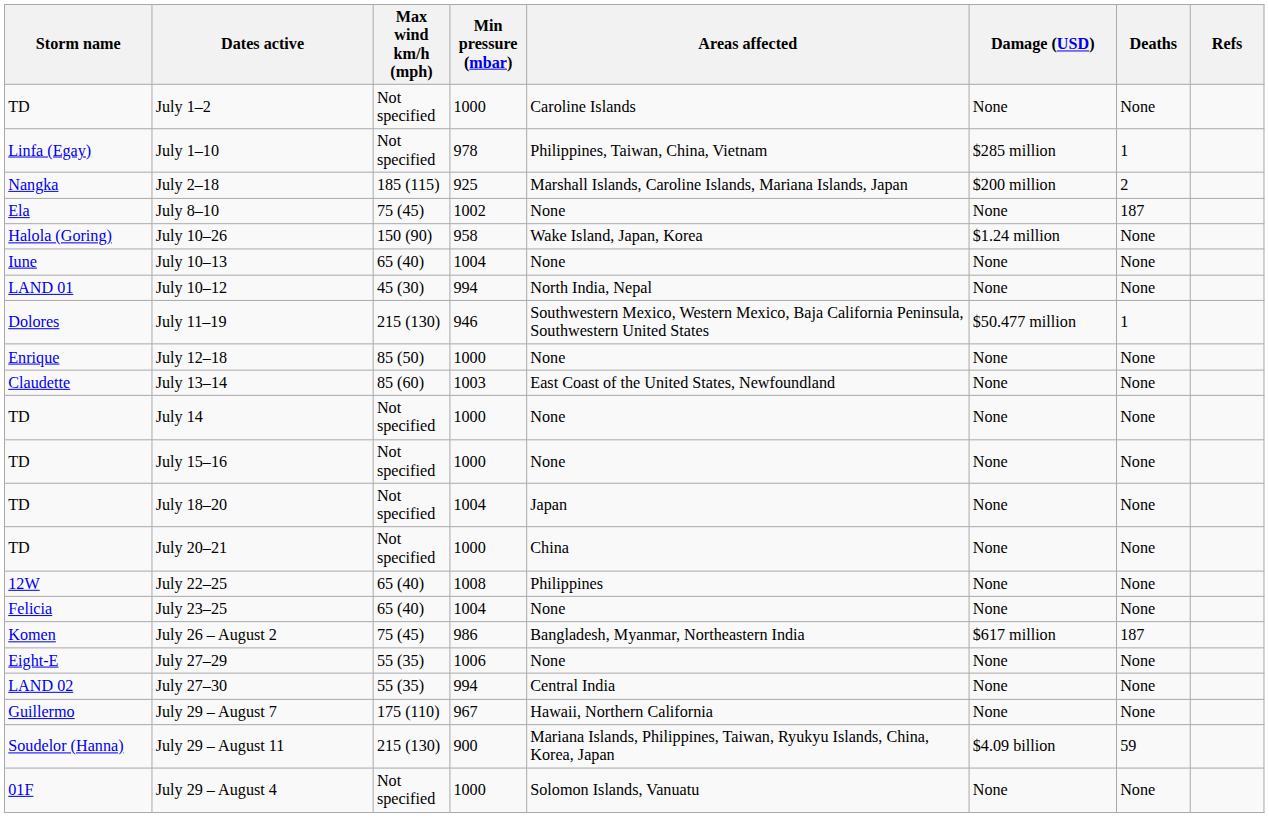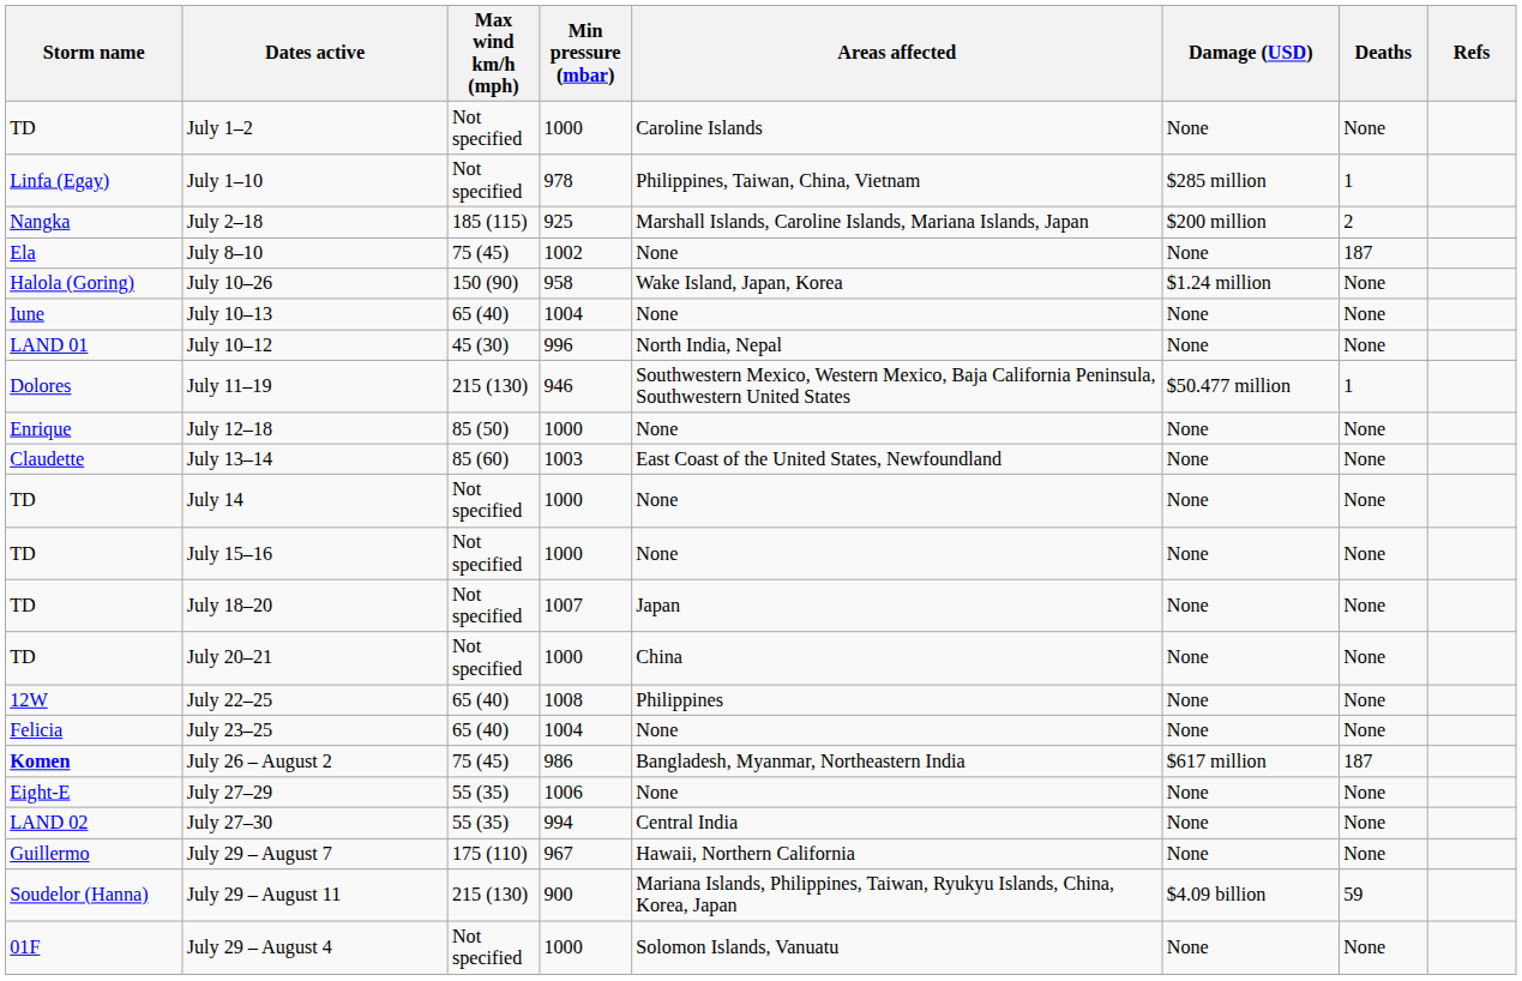 <table class="wikitable sortable">
 <tr>
 <th width="10%"><strong>Storm name</strong></th>
 <th width="15%"><strong>Dates active</strong></th>
 <th width="5%"><strong>Max wind km/h (mph)</strong></th>
 <th width="5%"><strong>Min pressure (<a href='#'>mbar</a>)</strong></th>
 <th width="30%"><strong>Areas affected</strong></th>
 <th width="10%"><strong>Damage (<a href='#'>USD</a>)</strong></th>
 <th width="5%"><strong>Deaths</strong></th>
 <th width="5%"><strong>Refs</strong></th>
 </tr>
 <tr>
 <td>TD</td>
 <td>July 1–2</td>
 <td>Not specified</td>
 <td>1000</td>
 <td>Caroline Islands</td>
 <td>None</td>
 <td>None</td>
 <td></td>
 </tr>
 <tr>
 <td><a href='#'>Linfa (Egay)</a></td>
 <td>July 1–10</td>
 <td>Not specified</td>
 <td>978</td>
 <td>Philippines, Taiwan, China, Vietnam</td>
 <td>$285 million</td>
 <td>1</td>
 <td></td>
 </tr>
 <tr>
 <td><a href='#'>Nangka</a></td>
 <td>July 2–18</td>
 <td>185 (115)</td>
 <td>925</td>
 <td>Marshall Islands, Caroline Islands, Mariana Islands, Japan</td>
 <td>$200 million</td>
 <td>2</td>
 <td></td>
 </tr>
 <tr>
 <td><a href='#'>Ela</a></td>
 <td>July 8–10</td>
 <td>75 (45)</td>
 <td>1002</td>
 <td>None</td>
 <td>None</td>
 <td>187</td>
 <td></td>
 </tr>
 <tr>
 <td><a href='#'>Halola (Goring)</a></td>
 <td>July 10–26</td>
 <td>150 (90)</td>
 <td>958</td>
 <td>Wake Island, Japan, Korea</td>
 <td>$1.24 million</td>
 <td>None</td>
 <td></td>
 </tr>
 <tr>
 <td><a href='#'>Iune</a></td>
 <td>July 10–13</td>
 <td>65 (40)</td>
 <td>1004</td>
 <td>None</td>
 <td>None</td>
 <td>None</td>
 <td></td>
 </tr>
 <tr>
 <td><a href='#'>LAND 01</a></td>
 <td>July 10–12</td>
 <td>45 (30)</td>
-<td>994</td>
+<td>996</td>
 <td>North India, Nepal</td>
 <td>None</td>
 <td>None</td>
 <td></td>
 </tr>
 <tr>
 <td><a href='#'>Dolores</a></td>
 <td>July 11–19</td>
 <td>215 (130)</td>
 <td>946</td>
 <td>Southwestern Mexico, Western Mexico, Baja California Peninsula, Southwestern United States</td>
 <td>$50.477 million</td>
 <td>1</td>
 <td></td>
 </tr>
 <tr>
 <td><a href='#'>Enrique</a></td>
 <td>July 12–18</td>
 <td>85 (50)</td>
 <td>1000</td>
 <td>None</td>
 <td>None</td>
 <td>None</td>
 <td></td>
 </tr>
 <tr>
 <td><a href='#'>Claudette</a></td>
 <td>July 13–14</td>
 <td>85 (60)</td>
 <td>1003</td>
 <td>East Coast of the United States, Newfoundland</td>
 <td>None</td>
 <td>None</td>
 <td></td>
 </tr>
 <tr>
 <td>TD</td>
 <td>July 14</td>
 <td>Not specified</td>
 <td>1000</td>
 <td>None</td>
 <td>None</td>
 <td>None</td>
 <td></td>
 </tr>
 <tr>
 <td>TD</td>
 <td>July 15–16</td>
 <td>Not specified</td>
 <td>1000</td>
 <td>None</td>
 <td>None</td>
 <td>None</td>
 <td></td>
 </tr>
 <tr>
 <td>TD</td>
 <td>July 18–20</td>
 <td>Not specified</td>
-<td>1004</td>
+<td>1007</td>
 <td>Japan</td>
 <td>None</td>
 <td>None</td>
 <td></td>
 </tr>
 <tr>
 <td>TD</td>
 <td>July 20–21</td>
 <td>Not specified</td>
 <td>1000</td>
 <td>China</td>
 <td>None</td>
 <td>None</td>
 <td></td>
 </tr>
 <tr>
 <td><a href='#'>12W</a></td>
 <td>July 22–25</td>
 <td>65 (40)</td>
 <td>1008</td>
 <td>Philippines</td>
 <td>None</td>
 <td>None</td>
 <td></td>
 </tr>
 <tr>
 <td><a href='#'>Felicia</a></td>
 <td>July 23–25</td>
 <td>65 (40)</td>
 <td>1004</td>
 <td>None</td>
 <td>None</td>
 <td>None</td>
 <td></td>
 </tr>
 <tr>
-<td><a href='#'>Komen</a></td>
+<td><strong><a href='#'>Komen</a></strong></td>
 <td>July 26 – August 2</td>
 <td>75 (45)</td>
 <td>986</td>
 <td>Bangladesh, Myanmar, Northeastern India</td>
 <td>$617 million</td>
 <td>187</td>
 <td></td>
 </tr>
 <tr>
 <td><a href='#'>Eight-E</a></td>
 <td>July 27–29</td>
 <td>55 (35)</td>
 <td>1006</td>
 <td>None</td>
 <td>None</td>
 <td>None</td>
 <td></td>
 </tr>
 <tr>
 <td><a href='#'>LAND 02</a></td>
 <td>July 27–30</td>
 <td>55 (35)</td>
 <td>994</td>
 <td>Central India</td>
 <td>None</td>
 <td>None</td>
 <td></td>
 </tr>
 <tr>
 <td><a href='#'>Guillermo</a></td>
 <td>July 29 – August 7</td>
 <td>175 (110)</td>
 <td>967</td>
 <td>Hawaii, Northern California</td>
 <td>None</td>
 <td>None</td>
 <td></td>
 </tr>
 <tr>
 <td><a href='#'>Soudelor (Hanna)</a></td>
 <td>July 29 – August 11</td>
 <td>215 (130)</td>
 <td>900</td>
 <td>Mariana Islands, Philippines, Taiwan, Ryukyu Islands, China, Korea, Japan</td>
 <td>$4.09 billion</td>
 <td>59</td>
 <td></td>
 </tr>
 <tr>
 <td><a href='#'>01F</a></td>
 <td>July 29 – August 4</td>
 <td>Not specified</td>
 <td>1000</td>
 <td>Solomon Islands, Vanuatu</td>
 <td>None</td>
 <td>None</td>
 <td></td>
 </tr>
 </table>
